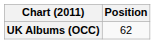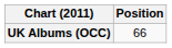 <table class="wikitable plainrowheaders" style="text-align:center;">
 <tr>
 <th scope="col">Chart (2011)</th>
 <th scope="col">Position</th>
 </tr>
 <tr>
 <th scope="row">UK Albums (OCC)</th>
-<td>62</td>
+<td>66</td>
 </tr>
 </table>
